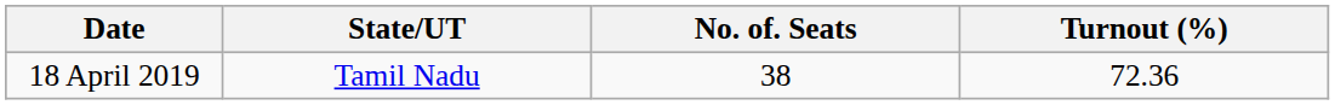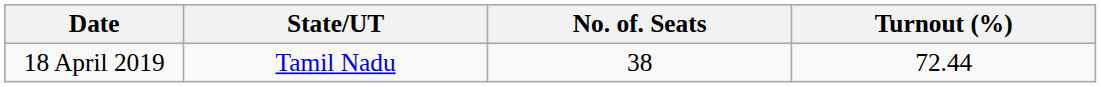 <table class="wikitable sortable" style="text-align:center;font-size:95%;line-height:16px">
 <tr>
 <th width="100">Date</th>
 <th width="175">State/UT</th>
 <th width="175">No. of. Seats</th>
 <th width="175">Turnout (%)</th>
 </tr>
 <tr>
 <td>18 April 2019</td>
 <td><a href='#'>Tamil Nadu</a></td>
 <td>38</td>
-<td>72.36</td>
+<td>72.44</td>
 </tr>
 </table>
